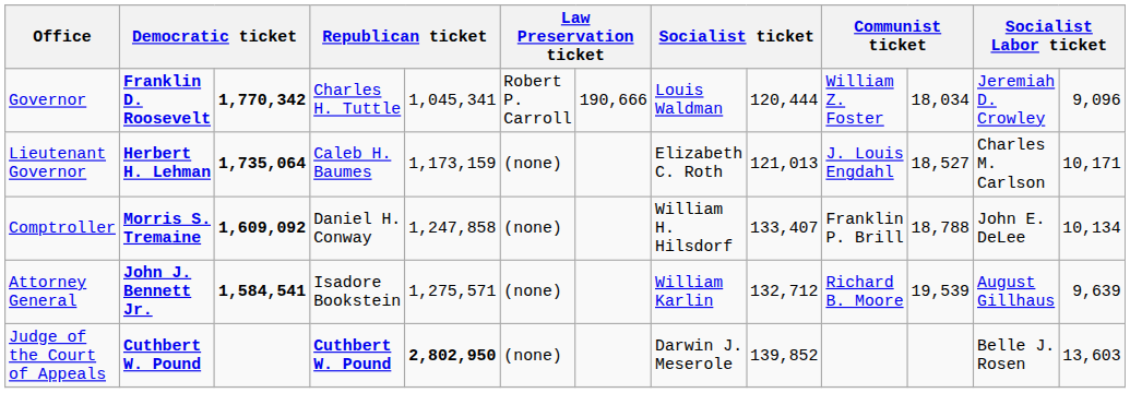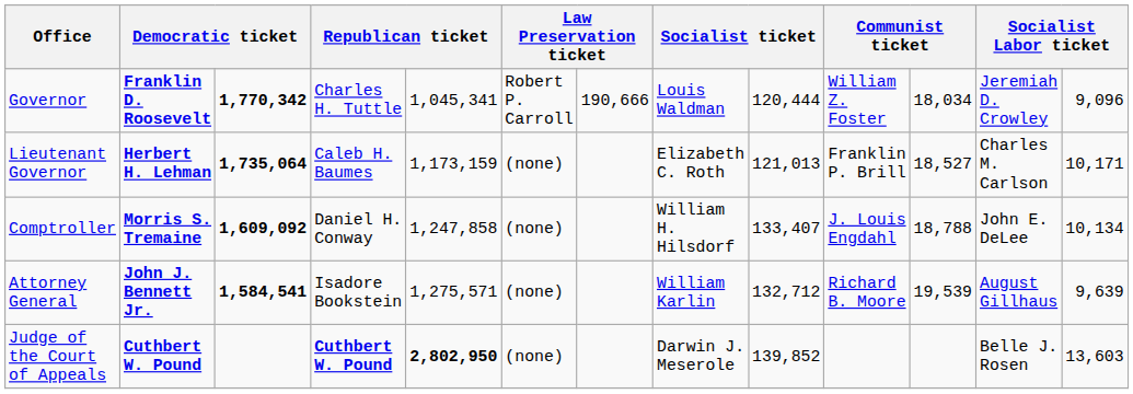 <table class=wikitable>
 <tr bgcolor=lightgrey>
 <th>Office</th>
 <th colspan="2" ><a href='#'>Democratic</a> ticket</th>
 <th colspan="2" ><a href='#'>Republican</a> ticket</th>
 <th colspan="2" ><a href='#'>Law Preservation</a> ticket</th>
 <th colspan="2" ><a href='#'>Socialist</a> ticket</th>
 <th colspan="2" ><a href='#'>Communist</a> ticket</th>
 <th colspan="2" ><a href='#'>Socialist Labor</a> ticket</th>
 </tr>
 <tr>
 <td><a href='#'>Governor</a></td>
 <td><strong><a href='#'>Franklin D. Roosevelt</a></strong></td>
 <td align="right"><strong>1,770,342</strong></td>
 <td><a href='#'>Charles H. Tuttle</a></td>
 <td align="right">1,045,341</td>
 <td>Robert P. Carroll</td>
 <td align="right">190,666</td>
 <td><a href='#'>Louis Waldman</a></td>
 <td align="right">120,444</td>
 <td><a href='#'>William Z. Foster</a></td>
 <td align="right">18,034</td>
 <td><a href='#'>Jeremiah D. Crowley</a></td>
 <td align="right">9,096</td>
 </tr>
 <tr>
 <td><a href='#'>Lieutenant Governor</a></td>
 <td><strong><a href='#'>Herbert H. Lehman</a></strong></td>
 <td align="right"><strong>1,735,064</strong></td>
 <td><a href='#'>Caleb H. Baumes</a></td>
 <td align="right">1,173,159</td>
 <td>(none)</td>
 <td align="right"></td>
 <td>Elizabeth C. Roth</td>
 <td align="right">121,013</td>
-<td><a href='#'>J. Louis Engdahl</a></td>
+<td>Franklin P. Brill</td>
 <td align="right">18,527</td>
 <td>Charles M. Carlson</td>
 <td align="right">10,171</td>
 </tr>
 <tr>
 <td><a href='#'>Comptroller</a></td>
 <td><strong><a href='#'>Morris S. Tremaine</a></strong></td>
 <td align="right"><strong>1,609,092</strong></td>
 <td>Daniel H. Conway</td>
 <td align="right">1,247,858</td>
 <td>(none)</td>
 <td align="right"></td>
 <td>William H. Hilsdorf</td>
 <td align="right">133,407</td>
-<td>Franklin P. Brill</td>
+<td><a href='#'>J. Louis Engdahl</a></td>
 <td align="right">18,788</td>
 <td>John E. DeLee</td>
 <td align="right">10,134</td>
 </tr>
 <tr>
 <td><a href='#'>Attorney General</a></td>
 <td><strong><a href='#'>John J. Bennett Jr.</a></strong></td>
 <td align="right"><strong>1,584,541</strong></td>
 <td>Isadore Bookstein</td>
 <td align="right">1,275,571</td>
 <td>(none)</td>
 <td align="right"></td>
 <td><a href='#'>William Karlin</a></td>
 <td align="right">132,712</td>
 <td><a href='#'>Richard B. Moore</a></td>
 <td align="right">19,539</td>
 <td><a href='#'>August Gillhaus</a></td>
 <td align="right">9,639</td>
 </tr>
 <tr>
 <td><a href='#'>Judge of the Court of Appeals</a></td>
 <td><strong><a href='#'>Cuthbert W. Pound</a></strong></td>
 <td align="right"></td>
 <td><strong><a href='#'>Cuthbert W. Pound</a></strong></td>
 <td align="right"><strong>2,802,950</strong></td>
 <td>(none)</td>
 <td align="right"></td>
 <td>Darwin J. Meserole</td>
 <td align="right">139,852</td>
 <td></td>
 <td align="right"></td>
 <td>Belle J. Rosen</td>
 <td align="right">13,603</td>
 </tr>
 <tr>
 </tr>
 </table>
